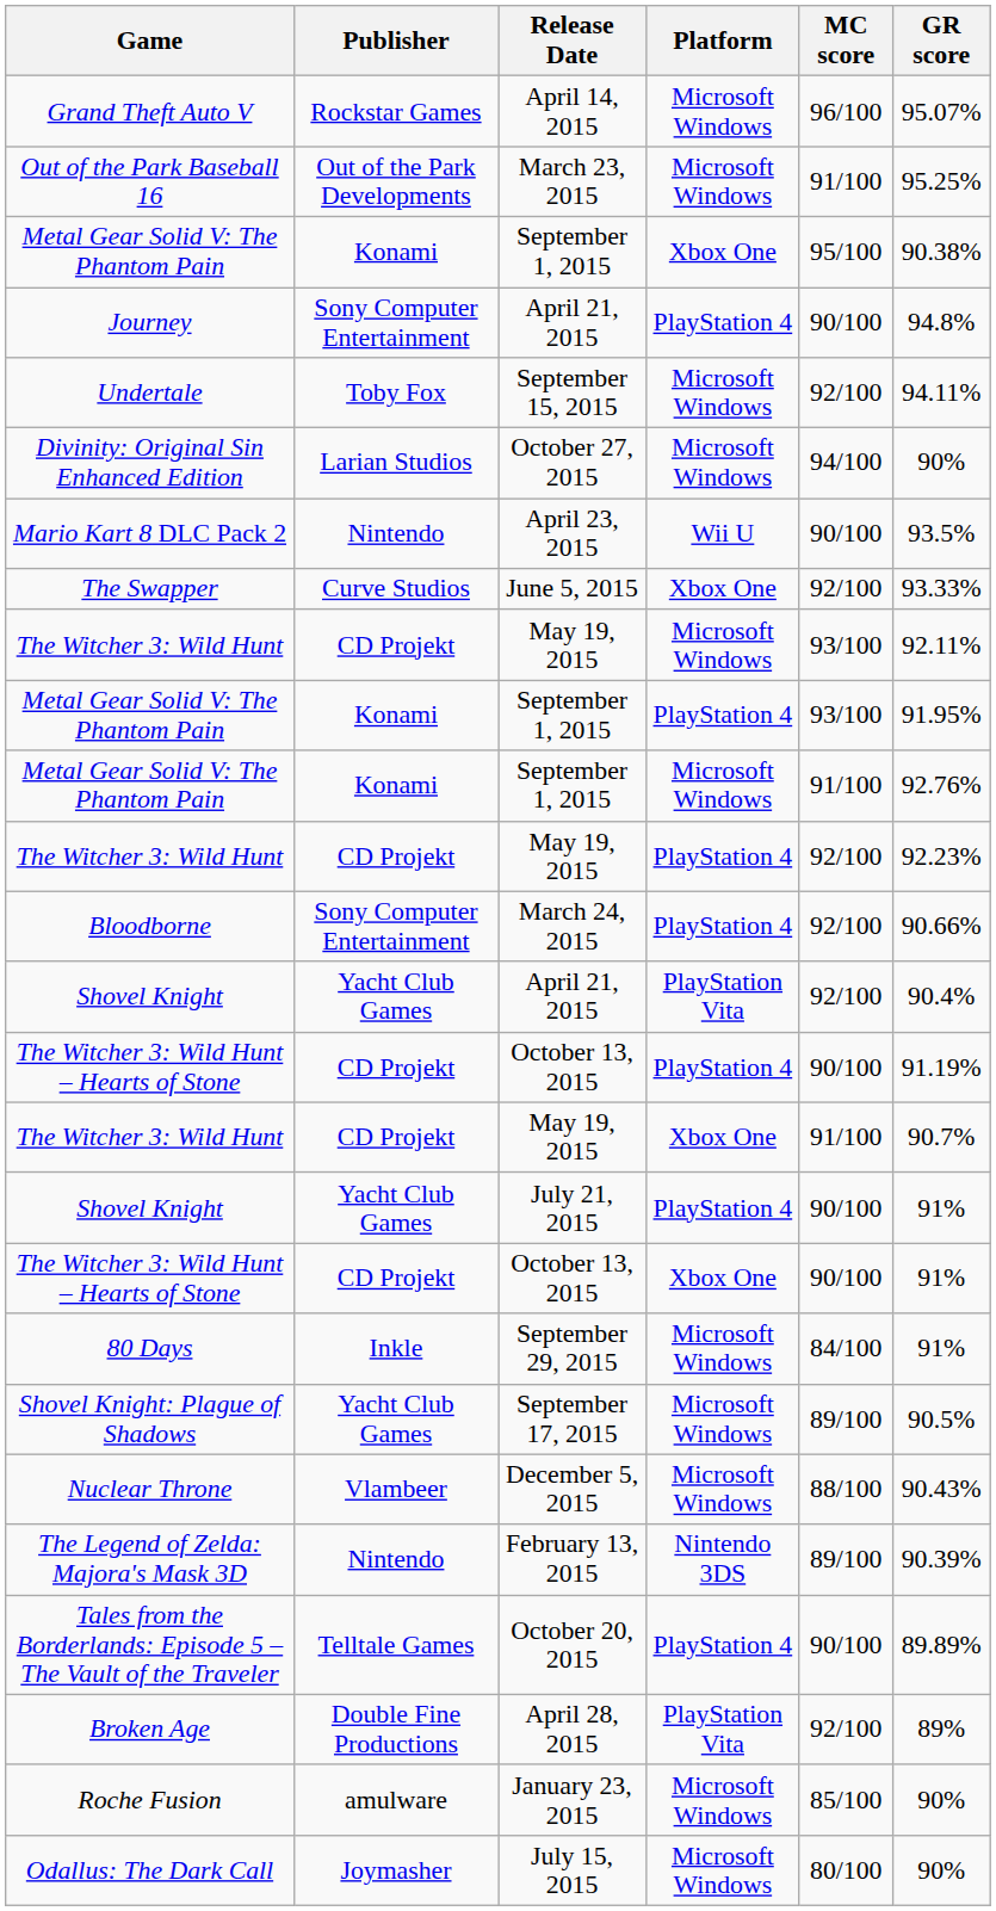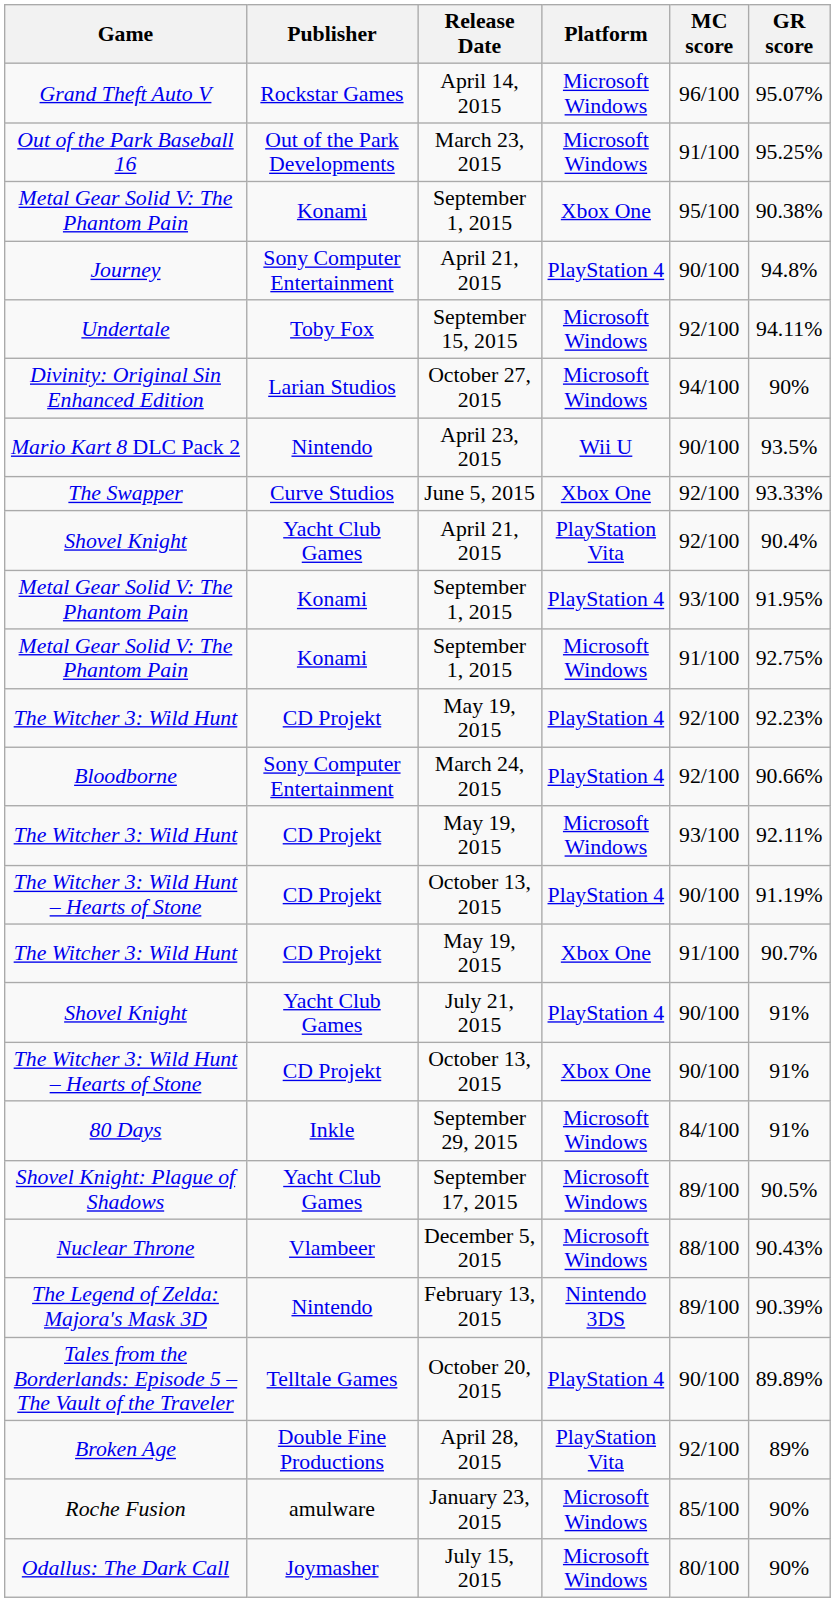 <table class="wikitable sortable" style="text-align:center;">
 <tr>
 <th scope="col">Game</th>
 <th scope="col">Publisher</th>
 <th scope="col">Release Date</th>
 <th scope="col">Platform</th>
 <th scope="col">MC score</th>
 <th scope="col">GR score</th>
 </tr>
 <tr>
 <td><em><a href='#'>Grand Theft Auto V</a></em></td>
 <td><a href='#'>Rockstar Games</a></td>
 <td>April 14, 2015</td>
 <td><a href='#'>Microsoft Windows</a></td>
 <td>96/100</td>
 <td>95.07%</td>
 </tr>
 <tr>
 <td><em><a href='#'>Out of the Park Baseball 16</a></em></td>
 <td><a href='#'>Out of the Park Developments</a></td>
 <td>March 23, 2015</td>
 <td><a href='#'>Microsoft Windows</a></td>
 <td>91/100</td>
 <td>95.25%</td>
 </tr>
 <tr>
 <td><em><a href='#'>Metal Gear Solid V: The Phantom Pain</a></em></td>
 <td><a href='#'>Konami</a></td>
 <td>September 1, 2015</td>
 <td><a href='#'>Xbox One</a></td>
 <td>95/100</td>
 <td>90.38%</td>
 </tr>
 <tr>
 <td><em><a href='#'>Journey</a></em></td>
 <td><a href='#'>Sony Computer Entertainment</a></td>
 <td>April 21, 2015</td>
 <td><a href='#'>PlayStation 4</a></td>
 <td>90/100</td>
 <td>94.8%</td>
 </tr>
 <tr>
 <td><em><a href='#'>Undertale</a></em></td>
 <td><a href='#'>Toby Fox</a></td>
 <td>September 15, 2015</td>
 <td><a href='#'>Microsoft Windows</a></td>
 <td>92/100</td>
 <td>94.11%</td>
 </tr>
 <tr>
 <td><em><a href='#'>Divinity: Original Sin Enhanced Edition</a></em></td>
 <td><a href='#'>Larian Studios</a></td>
 <td>October 27, 2015</td>
 <td><a href='#'>Microsoft Windows</a></td>
 <td>94/100</td>
 <td>90%</td>
 </tr>
 <tr>
 <td><a href='#'><em>Mario Kart 8</em> DLC Pack 2</a></td>
 <td><a href='#'>Nintendo</a></td>
 <td>April 23, 2015</td>
 <td><a href='#'>Wii U</a></td>
 <td>90/100</td>
 <td>93.5%</td>
 </tr>
 <tr>
 <td><em><a href='#'>The Swapper</a></em></td>
 <td><a href='#'>Curve Studios</a></td>
 <td>June 5, 2015</td>
 <td><a href='#'>Xbox One</a></td>
 <td>92/100</td>
 <td>93.33%</td>
 </tr>
 <tr>
-<td><em><a href='#'>The Witcher 3: Wild Hunt</a></em></td>
-<td><a href='#'>CD Projekt</a></td>
-<td>May 19, 2015</td>
-<td><a href='#'>Microsoft Windows</a></td>
-<td>93/100</td>
-<td>92.11%</td>
+<td><em><a href='#'>Shovel Knight</a></em></td>
+<td><a href='#'>Yacht Club Games</a></td>
+<td>April 21, 2015</td>
+<td><a href='#'>PlayStation Vita</a></td>
+<td>92/100</td>
+<td>90.4%</td>
 </tr>
 <tr>
 <td><em><a href='#'>Metal Gear Solid V: The Phantom Pain</a></em></td>
 <td><a href='#'>Konami</a></td>
 <td>September 1, 2015</td>
 <td><a href='#'>PlayStation 4</a></td>
 <td>93/100</td>
 <td>91.95%</td>
 </tr>
 <tr>
 <td><em><a href='#'>Metal Gear Solid V: The Phantom Pain</a></em></td>
 <td><a href='#'>Konami</a></td>
 <td>September 1, 2015</td>
 <td><a href='#'>Microsoft Windows</a></td>
 <td>91/100</td>
-<td>92.76%</td>
+<td>92.75%</td>
 </tr>
 <tr>
 <td><em><a href='#'>The Witcher 3: Wild Hunt</a></em></td>
 <td><a href='#'>CD Projekt</a></td>
 <td>May 19, 2015</td>
 <td><a href='#'>PlayStation 4</a></td>
 <td>92/100</td>
 <td>92.23%</td>
 </tr>
 <tr>
 <td><em><a href='#'>Bloodborne</a></em></td>
 <td><a href='#'>Sony Computer Entertainment</a></td>
 <td>March 24, 2015</td>
 <td><a href='#'>PlayStation 4</a></td>
 <td>92/100</td>
 <td>90.66%</td>
 </tr>
 <tr>
-<td><em><a href='#'>Shovel Knight</a></em></td>
-<td><a href='#'>Yacht Club Games</a></td>
-<td>April 21, 2015</td>
-<td><a href='#'>PlayStation Vita</a></td>
-<td>92/100</td>
-<td>90.4%</td>
+<td><em><a href='#'>The Witcher 3: Wild Hunt</a></em></td>
+<td><a href='#'>CD Projekt</a></td>
+<td>May 19, 2015</td>
+<td><a href='#'>Microsoft Windows</a></td>
+<td>93/100</td>
+<td>92.11%</td>
 </tr>
 <tr>
 <td><em><a href='#'>The Witcher 3: Wild Hunt – Hearts of Stone</a></em></td>
 <td><a href='#'>CD Projekt</a></td>
 <td>October 13, 2015</td>
 <td><a href='#'>PlayStation 4</a></td>
 <td>90/100</td>
 <td>91.19%</td>
 </tr>
 <tr>
 <td><em><a href='#'>The Witcher 3: Wild Hunt</a></em></td>
 <td><a href='#'>CD Projekt</a></td>
 <td>May 19, 2015</td>
 <td><a href='#'>Xbox One</a></td>
 <td>91/100</td>
 <td>90.7%</td>
 </tr>
 <tr>
 <td><em><a href='#'>Shovel Knight</a></em></td>
 <td><a href='#'>Yacht Club Games</a></td>
 <td>July 21, 2015</td>
 <td><a href='#'>PlayStation 4</a></td>
 <td>90/100</td>
 <td>91%</td>
 </tr>
 <tr>
 <td><em><a href='#'>The Witcher 3: Wild Hunt – Hearts of Stone</a></em></td>
 <td><a href='#'>CD Projekt</a></td>
 <td>October 13, 2015</td>
 <td><a href='#'>Xbox One</a></td>
 <td>90/100</td>
 <td>91%</td>
 </tr>
 <tr>
 <td><em><a href='#'>80 Days</a></em></td>
 <td><a href='#'>Inkle</a></td>
 <td>September 29, 2015</td>
 <td><a href='#'>Microsoft Windows</a></td>
 <td>84/100</td>
 <td>91%</td>
 </tr>
 <tr>
 <td><em><a href='#'>Shovel Knight: Plague of Shadows</a></em></td>
 <td><a href='#'>Yacht Club Games</a></td>
 <td>September 17, 2015</td>
 <td><a href='#'>Microsoft Windows</a></td>
 <td>89/100</td>
 <td>90.5%</td>
 </tr>
 <tr>
 <td><em><a href='#'>Nuclear Throne</a></em></td>
 <td><a href='#'>Vlambeer</a></td>
 <td>December 5, 2015</td>
 <td><a href='#'>Microsoft Windows</a></td>
 <td>88/100</td>
 <td>90.43%</td>
 </tr>
 <tr>
 <td><em><a href='#'>The Legend of Zelda: Majora's Mask 3D</a></em></td>
 <td><a href='#'>Nintendo</a></td>
 <td>February 13, 2015</td>
 <td><a href='#'>Nintendo 3DS</a></td>
 <td>89/100</td>
 <td>90.39%</td>
 </tr>
 <tr>
 <td><em><a href='#'>Tales from the Borderlands: Episode 5 – The Vault of the Traveler</a></em></td>
 <td><a href='#'>Telltale Games</a></td>
 <td>October 20, 2015</td>
 <td><a href='#'>PlayStation 4</a></td>
 <td>90/100</td>
 <td>89.89%</td>
 </tr>
 <tr>
 <td><em><a href='#'>Broken Age</a></em></td>
 <td><a href='#'>Double Fine Productions</a></td>
 <td>April 28, 2015</td>
 <td><a href='#'>PlayStation Vita</a></td>
 <td>92/100</td>
 <td>89%</td>
 </tr>
 <tr>
 <td><em>Roche Fusion</em></td>
 <td>amulware</td>
 <td>January 23, 2015</td>
 <td><a href='#'>Microsoft Windows</a></td>
 <td>85/100</td>
 <td>90%</td>
 </tr>
 <tr>
 <td><em><a href='#'>Odallus: The Dark Call</a></em></td>
 <td><a href='#'>Joymasher</a></td>
 <td>July 15, 2015</td>
 <td><a href='#'>Microsoft Windows</a></td>
 <td>80/100</td>
 <td>90%</td>
 </tr>
 </table>
